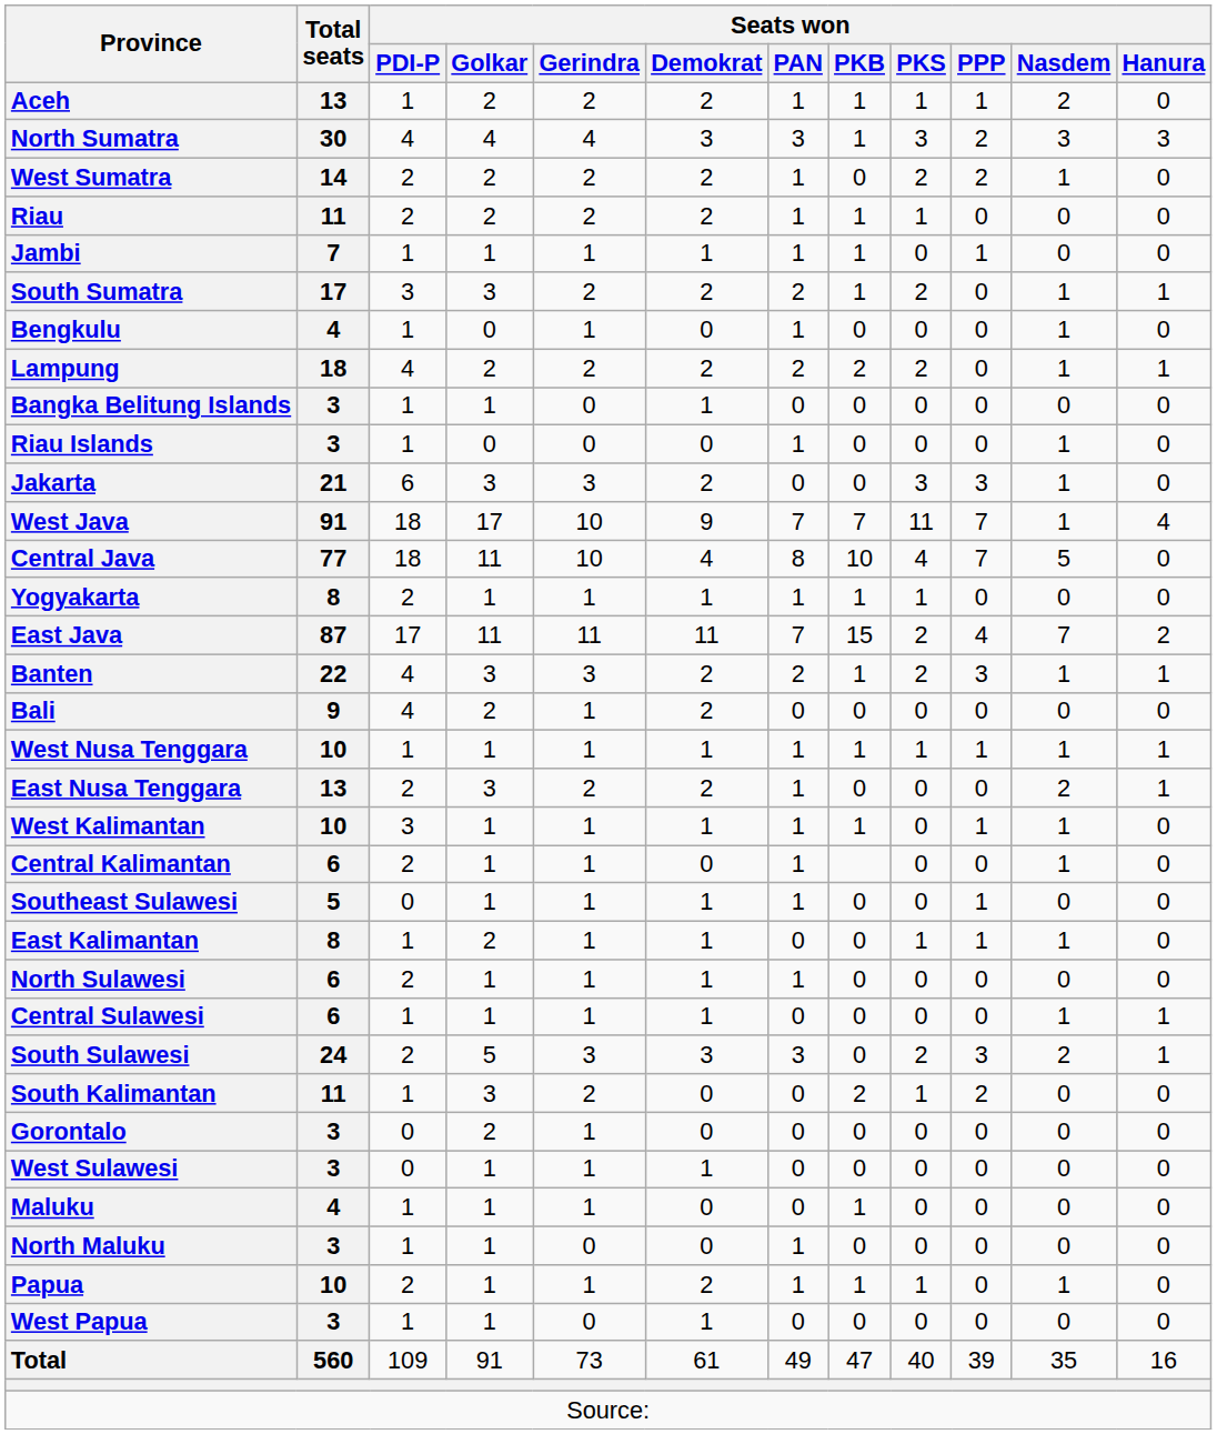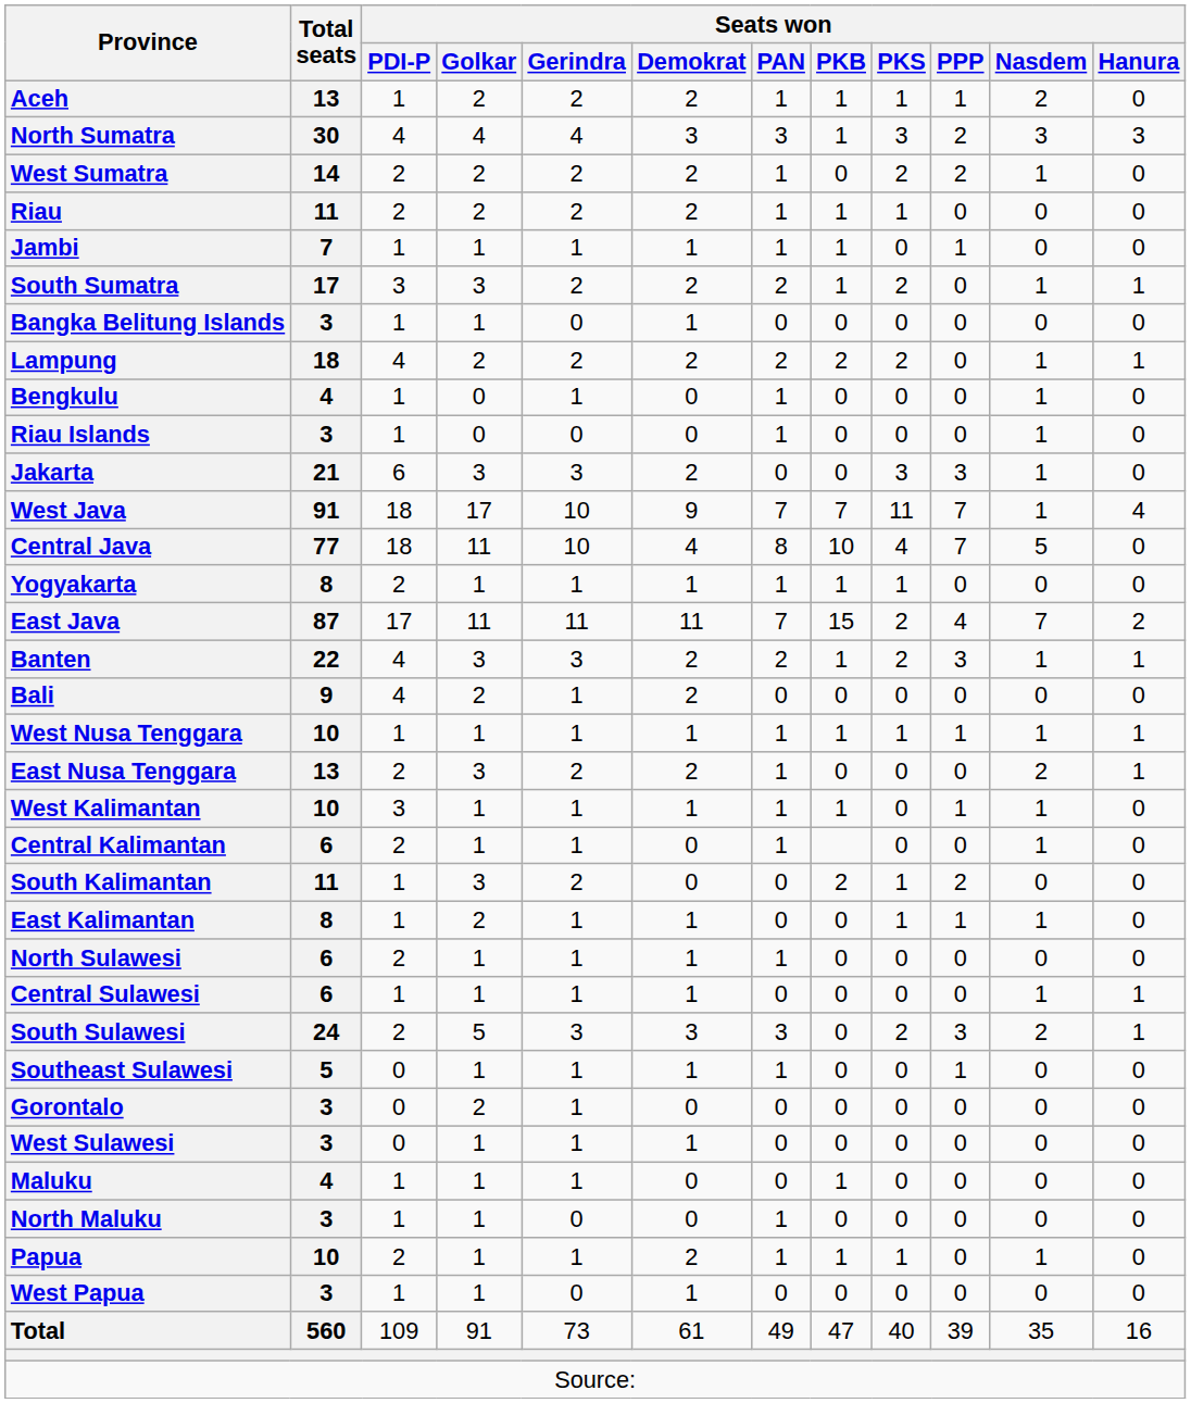 <table class="wikitable" style="text-align:center; font-size: 0.9em;">
 <tr>
 <th rowspan="2">Province</th>
 <th rowspan="2">Total<br>seats</th>
 <th colspan="10">Seats won</th>
 </tr>
 <tr>
 <th><a href='#'>PDI-P</a></th>
 <th><a href='#'>Golkar</a></th>
 <th><a href='#'>Gerindra</a></th>
 <th><a href='#'>Demokrat</a></th>
 <th><a href='#'>PAN</a></th>
 <th><a href='#'>PKB</a></th>
 <th><a href='#'>PKS</a></th>
 <th><a href='#'>PPP</a></th>
 <th><a href='#'>Nasdem</a></th>
 <th><a href='#'>Hanura</a></th>
 </tr>
 <tr>
 <th style="text-align: left;"><a href='#'>Aceh</a></th>
 <th>13</th>
 <td>1</td>
 <td>2</td>
 <td>2</td>
 <td>2</td>
 <td>1</td>
 <td>1</td>
 <td>1</td>
 <td>1</td>
 <td>2</td>
 <td>0</td>
 </tr>
 <tr>
 <th style="text-align: left;"><a href='#'>North Sumatra</a></th>
 <th>30</th>
 <td>4</td>
 <td>4</td>
 <td>4</td>
 <td>3</td>
 <td>3</td>
 <td>1</td>
 <td>3</td>
 <td>2</td>
 <td>3</td>
 <td>3</td>
 </tr>
 <tr>
 <th style="text-align: left;"><a href='#'>West Sumatra</a></th>
 <th>14</th>
 <td>2</td>
 <td>2</td>
 <td>2</td>
 <td>2</td>
 <td>1</td>
 <td>0</td>
 <td>2</td>
 <td>2</td>
 <td>1</td>
 <td>0</td>
 </tr>
 <tr>
 <th style="text-align: left;"><a href='#'>Riau</a></th>
 <th>11</th>
 <td>2</td>
 <td>2</td>
 <td>2</td>
 <td>2</td>
 <td>1</td>
 <td>1</td>
 <td>1</td>
 <td>0</td>
 <td>0</td>
 <td>0</td>
 </tr>
 <tr>
 <th style="text-align: left;"><a href='#'>Jambi</a></th>
 <th>7</th>
 <td>1</td>
 <td>1</td>
 <td>1</td>
 <td>1</td>
 <td>1</td>
 <td>1</td>
 <td>0</td>
 <td>1</td>
 <td>0</td>
 <td>0</td>
 </tr>
 <tr>
 <th style="text-align: left;"><a href='#'>South Sumatra</a></th>
 <th>17</th>
 <td>3</td>
 <td>3</td>
 <td>2</td>
 <td>2</td>
 <td>2</td>
 <td>1</td>
 <td>2</td>
 <td>0</td>
 <td>1</td>
 <td>1</td>
 </tr>
 <tr>
-<th style="text-align: left;"><a href='#'>Bengkulu</a></th>
-<th>4</th>
+<th style="text-align: left;"><a href='#'>Bangka Belitung Islands</a></th>
+<th>3</th>
 <td>1</td>
-<td>0</td>
 <td>1</td>
 <td>0</td>
 <td>1</td>
 <td>0</td>
 <td>0</td>
 <td>0</td>
-<td>1</td>
+<td>0</td>
+<td>0</td>
 <td>0</td>
 </tr>
 <tr>
 <th style="text-align: left;"><a href='#'>Lampung</a></th>
 <th>18</th>
 <td>4</td>
 <td>2</td>
 <td>2</td>
 <td>2</td>
 <td>2</td>
 <td>2</td>
 <td>2</td>
 <td>0</td>
 <td>1</td>
 <td>1</td>
 </tr>
 <tr>
-<th style="text-align: left;"><a href='#'>Bangka Belitung Islands</a></th>
-<th>3</th>
+<th style="text-align: left;"><a href='#'>Bengkulu</a></th>
+<th>4</th>
 <td>1</td>
+<td>0</td>
 <td>1</td>
 <td>0</td>
 <td>1</td>
 <td>0</td>
 <td>0</td>
 <td>0</td>
-<td>0</td>
-<td>0</td>
+<td>1</td>
 <td>0</td>
 </tr>
 <tr>
 <th style="text-align: left;"><a href='#'>Riau Islands</a></th>
 <th>3</th>
 <td>1</td>
 <td>0</td>
 <td>0</td>
 <td>0</td>
 <td>1</td>
 <td>0</td>
 <td>0</td>
 <td>0</td>
 <td>1</td>
 <td>0</td>
 </tr>
 <tr>
 <th style="text-align: left;"><a href='#'>Jakarta</a></th>
 <th>21</th>
 <td>6</td>
 <td>3</td>
 <td>3</td>
 <td>2</td>
 <td>0</td>
 <td>0</td>
 <td>3</td>
 <td>3</td>
 <td>1</td>
 <td>0</td>
 </tr>
 <tr>
 <th style="text-align: left;"><a href='#'>West Java</a></th>
 <th>91</th>
 <td>18</td>
 <td>17</td>
 <td>10</td>
 <td>9</td>
 <td>7</td>
 <td>7</td>
 <td>11</td>
 <td>7</td>
 <td>1</td>
 <td>4</td>
 </tr>
 <tr>
 <th style="text-align: left;"><a href='#'>Central Java</a></th>
 <th>77</th>
 <td>18</td>
 <td>11</td>
 <td>10</td>
 <td>4</td>
 <td>8</td>
 <td>10</td>
 <td>4</td>
 <td>7</td>
 <td>5</td>
 <td>0</td>
 </tr>
 <tr>
 <th style="text-align: left;"><a href='#'>Yogyakarta</a></th>
 <th>8</th>
 <td>2</td>
 <td>1</td>
 <td>1</td>
 <td>1</td>
 <td>1</td>
 <td>1</td>
 <td>1</td>
 <td>0</td>
 <td>0</td>
 <td>0</td>
 </tr>
 <tr>
 <th style="text-align: left;"><a href='#'>East Java</a></th>
 <th>87</th>
 <td>17</td>
 <td>11</td>
 <td>11</td>
 <td>11</td>
 <td>7</td>
 <td>15</td>
 <td>2</td>
 <td>4</td>
 <td>7</td>
 <td>2</td>
 </tr>
 <tr>
 <th style="text-align: left;"><a href='#'>Banten</a></th>
 <th>22</th>
 <td>4</td>
 <td>3</td>
 <td>3</td>
 <td>2</td>
 <td>2</td>
 <td>1</td>
 <td>2</td>
 <td>3</td>
 <td>1</td>
 <td>1</td>
 </tr>
 <tr>
 <th style="text-align: left;"><a href='#'>Bali</a></th>
 <th>9</th>
 <td>4</td>
 <td>2</td>
 <td>1</td>
 <td>2</td>
 <td>0</td>
 <td>0</td>
 <td>0</td>
 <td>0</td>
 <td>0</td>
 <td>0</td>
 </tr>
 <tr>
 <th style="text-align: left;"><a href='#'>West Nusa Tenggara</a></th>
 <th>10</th>
 <td>1</td>
 <td>1</td>
 <td>1</td>
 <td>1</td>
 <td>1</td>
 <td>1</td>
 <td>1</td>
 <td>1</td>
 <td>1</td>
 <td>1</td>
 </tr>
 <tr>
 <th style="text-align: left;"><a href='#'>East Nusa Tenggara</a></th>
 <th>13</th>
 <td>2</td>
 <td>3</td>
 <td>2</td>
 <td>2</td>
 <td>1</td>
 <td>0</td>
 <td>0</td>
 <td>0</td>
 <td>2</td>
 <td>1</td>
 </tr>
 <tr>
 <th style="text-align: left;"><a href='#'>West Kalimantan</a></th>
 <th>10</th>
 <td>3</td>
 <td>1</td>
 <td>1</td>
 <td>1</td>
 <td>1</td>
 <td>1</td>
 <td>0</td>
 <td>1</td>
 <td>1</td>
 <td>0</td>
 </tr>
 <tr>
 <th style="text-align: left;"><a href='#'>Central Kalimantan</a></th>
 <th>6</th>
 <td>2</td>
 <td>1</td>
 <td>1</td>
 <td>0</td>
 <td>1</td>
 <td></td>
 <td>0</td>
 <td>0</td>
 <td>1</td>
 <td>0</td>
 </tr>
 <tr>
-<th style="text-align: left;"><a href='#'>Southeast Sulawesi</a></th>
-<th>5</th>
-<td>0</td>
+<th style="text-align: left;"><a href='#'>South Kalimantan</a></th>
+<th>11</th>
 <td>1</td>
-<td>1</td>
-<td>1</td>
-<td>1</td>
+<td>3</td>
+<td>2</td>
 <td>0</td>
 <td>0</td>
+<td>2</td>
 <td>1</td>
+<td>2</td>
 <td>0</td>
 <td>0</td>
 </tr>
 <tr>
 <th style="text-align: left;"><a href='#'>East Kalimantan</a></th>
 <th>8</th>
 <td>1</td>
 <td>2</td>
 <td>1</td>
 <td>1</td>
 <td>0</td>
 <td>0</td>
 <td>1</td>
 <td>1</td>
 <td>1</td>
 <td>0</td>
 </tr>
 <tr>
 <th style="text-align: left;"><a href='#'>North Sulawesi</a></th>
 <th>6</th>
 <td>2</td>
 <td>1</td>
 <td>1</td>
 <td>1</td>
 <td>1</td>
 <td>0</td>
 <td>0</td>
 <td>0</td>
 <td>0</td>
 <td>0</td>
 </tr>
 <tr>
 <th style="text-align: left;"><a href='#'>Central Sulawesi</a></th>
 <th>6</th>
 <td>1</td>
 <td>1</td>
 <td>1</td>
 <td>1</td>
 <td>0</td>
 <td>0</td>
 <td>0</td>
 <td>0</td>
 <td>1</td>
 <td>1</td>
 </tr>
 <tr>
 <th style="text-align: left;"><a href='#'>South Sulawesi</a></th>
 <th>24</th>
 <td>2</td>
 <td>5</td>
 <td>3</td>
 <td>3</td>
 <td>3</td>
 <td>0</td>
 <td>2</td>
 <td>3</td>
 <td>2</td>
 <td>1</td>
 </tr>
 <tr>
-<th style="text-align: left;"><a href='#'>South Kalimantan</a></th>
-<th>11</th>
+<th style="text-align: left;"><a href='#'>Southeast Sulawesi</a></th>
+<th>5</th>
+<td>0</td>
 <td>1</td>
-<td>3</td>
-<td>2</td>
+<td>1</td>
+<td>1</td>
+<td>1</td>
 <td>0</td>
 <td>0</td>
-<td>2</td>
 <td>1</td>
-<td>2</td>
 <td>0</td>
 <td>0</td>
 </tr>
 <tr>
 <th style="text-align: left;"><a href='#'>Gorontalo</a></th>
 <th>3</th>
 <td>0</td>
 <td>2</td>
 <td>1</td>
 <td>0</td>
 <td>0</td>
 <td>0</td>
 <td>0</td>
 <td>0</td>
 <td>0</td>
 <td>0</td>
 </tr>
 <tr>
 <th style="text-align: left;"><a href='#'>West Sulawesi</a></th>
 <th>3</th>
 <td>0</td>
 <td>1</td>
 <td>1</td>
 <td>1</td>
 <td>0</td>
 <td>0</td>
 <td>0</td>
 <td>0</td>
 <td>0</td>
 <td>0</td>
 </tr>
 <tr>
 <th style="text-align: left;"><a href='#'>Maluku</a></th>
 <th>4</th>
 <td>1</td>
 <td>1</td>
 <td>1</td>
 <td>0</td>
 <td>0</td>
 <td>1</td>
 <td>0</td>
 <td>0</td>
 <td>0</td>
 <td>0</td>
 </tr>
 <tr>
 <th style="text-align: left;"><a href='#'>North Maluku</a></th>
 <th>3</th>
 <td>1</td>
 <td>1</td>
 <td>0</td>
 <td>0</td>
 <td>1</td>
 <td>0</td>
 <td>0</td>
 <td>0</td>
 <td>0</td>
 <td>0</td>
 </tr>
 <tr>
 <th style="text-align: left;"><a href='#'>Papua</a></th>
 <th>10</th>
 <td>2</td>
 <td>1</td>
 <td>1</td>
 <td>2</td>
 <td>1</td>
 <td>1</td>
 <td>1</td>
 <td>0</td>
 <td>1</td>
 <td>0</td>
 </tr>
 <tr>
 <th style="text-align: left;"><a href='#'>West Papua</a></th>
 <th>3</th>
 <td>1</td>
 <td>1</td>
 <td>0</td>
 <td>1</td>
 <td>0</td>
 <td>0</td>
 <td>0</td>
 <td>0</td>
 <td>0</td>
 <td>0</td>
 </tr>
 <tr>
 <th style="text-align: left;">Total</th>
 <th>560</th>
 <td>109</td>
 <td>91</td>
 <td>73</td>
 <td>61</td>
 <td>49</td>
 <td>47</td>
 <td>40</td>
 <td>39</td>
 <td>35</td>
 <td>16</td>
 </tr>
 <tr>
 <th colspan="12"></th>
 </tr>
 <tr>
 <td colspan="12">Source: </td>
 </tr>
 </table>
